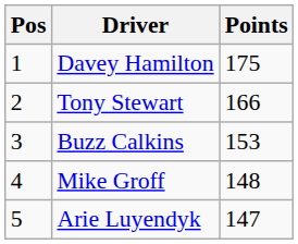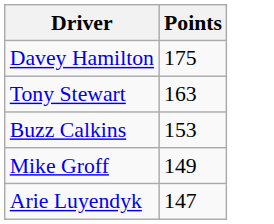 <table class="wikitable" style="font-size: 95%">
 <tr>
-<th>Pos</th>
 <th>Driver</th>
 <th>Points</th>
 </tr>
 <tr>
-<td>1</td>
 <td> <a href='#'>Davey Hamilton</a></td>
 <td>175</td>
 </tr>
 <tr>
-<td>2</td>
 <td> <a href='#'>Tony Stewart</a></td>
-<td>166</td>
+<td>163</td>
 </tr>
 <tr>
-<td>3</td>
 <td> <a href='#'>Buzz Calkins</a></td>
 <td>153</td>
 </tr>
 <tr>
-<td>4</td>
 <td> <a href='#'>Mike Groff</a></td>
-<td>148</td>
+<td>149</td>
 </tr>
 <tr>
-<td>5</td>
 <td> <a href='#'>Arie Luyendyk</a></td>
 <td>147</td>
 </tr>
 </table>
